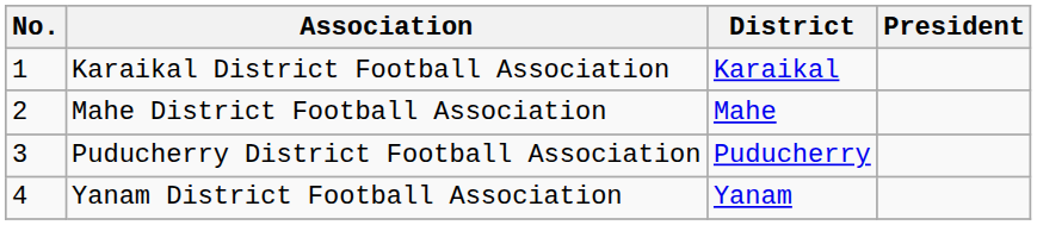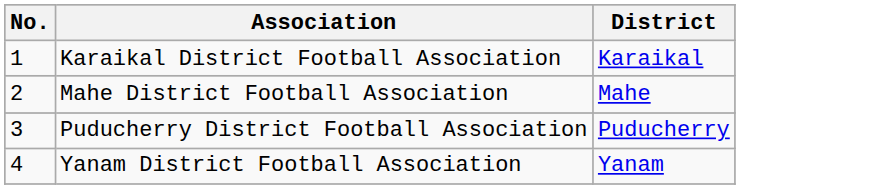 <table class="wikitable sortable">
 <tr>
 <th>No.</th>
 <th>Association</th>
 <th>District</th>
-<th>President</th>
 </tr>
 <tr>
 <td>1</td>
 <td>Karaikal District Football Association</td>
 <td><a href='#'>Karaikal</a></td>
-<td></td>
 </tr>
 <tr>
 <td>2</td>
 <td>Mahe District Football Association</td>
 <td><a href='#'>Mahe</a></td>
-<td></td>
 </tr>
 <tr>
 <td>3</td>
 <td>Puducherry District Football Association</td>
 <td><a href='#'>Puducherry</a></td>
-<td></td>
 </tr>
 <tr>
 <td>4</td>
 <td>Yanam District Football Association</td>
 <td><a href='#'>Yanam</a></td>
-<td></td>
 </tr>
 </table>
